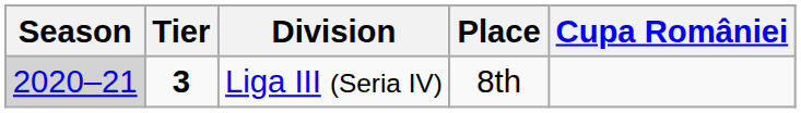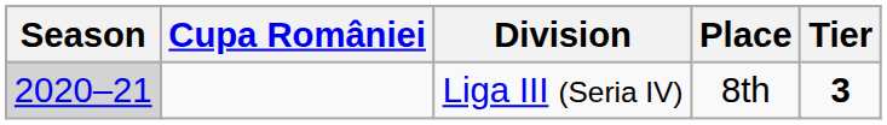 <table class="wikitable" style="text-align:center; font-size:90%">
 <tr>
 <th>Season</th>
-<th>Tier</th>
+<th><a href='#'>Cupa României</a></th>
 <th>Division</th>
 <th>Place</th>
-<th><a href='#'>Cupa României</a></th>
+<th>Tier</th>
 </tr>
 <tr>
 <td style="background: lightgrey;"><a href='#'>2020–21</a></td>
-<td><strong>3</strong></td>
+<td></td>
 <td><a href='#'>Liga III</a> <small>(Seria IV)</small></td>
 <td>8th</td>
-<td></td>
+<td><strong>3</strong></td>
 </tr>
 </table>
